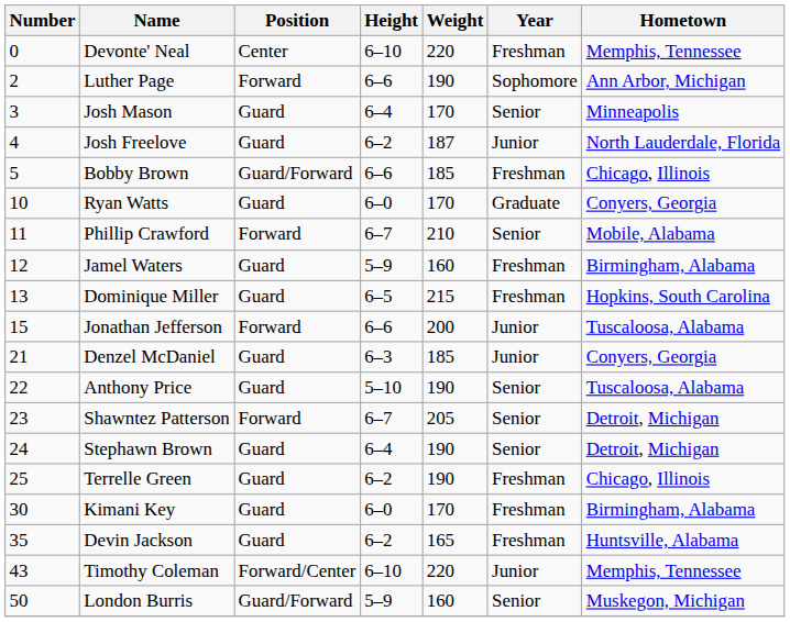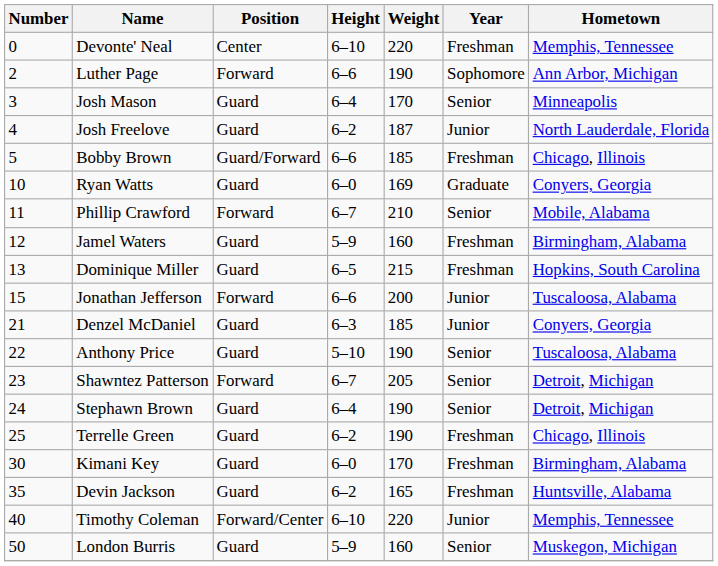 <table class="wikitable" style="font-size: 95%;">
 <tr>
 <th>Number</th>
 <th>Name</th>
 <th>Position</th>
 <th>Height</th>
 <th>Weight</th>
 <th>Year</th>
 <th>Hometown</th>
 </tr>
 <tr>
 <td>0</td>
 <td>Devonte' Neal</td>
 <td>Center</td>
 <td>6–10</td>
 <td>220</td>
 <td>Freshman</td>
 <td><a href='#'>Memphis, Tennessee</a></td>
 </tr>
 <tr>
 <td>2</td>
 <td>Luther Page</td>
 <td>Forward</td>
 <td>6–6</td>
 <td>190</td>
 <td>Sophomore</td>
 <td><a href='#'>Ann Arbor, Michigan</a></td>
 </tr>
 <tr>
 <td>3</td>
 <td>Josh Mason</td>
 <td>Guard</td>
 <td>6–4</td>
 <td>170</td>
 <td>Senior</td>
 <td><a href='#'>Minneapolis</a></td>
 </tr>
 <tr>
 <td>4</td>
 <td>Josh Freelove</td>
 <td>Guard</td>
 <td>6–2</td>
 <td>187</td>
 <td>Junior</td>
 <td><a href='#'>North Lauderdale, Florida</a></td>
 </tr>
 <tr>
 <td>5</td>
 <td>Bobby Brown</td>
 <td>Guard/Forward</td>
 <td>6–6</td>
 <td>185</td>
 <td>Freshman</td>
 <td><a href='#'>Chicago</a>, <a href='#'>Illinois</a></td>
 </tr>
 <tr>
 <td>10</td>
 <td>Ryan Watts</td>
 <td>Guard</td>
 <td>6–0</td>
-<td>170</td>
+<td>169</td>
 <td>Graduate</td>
 <td><a href='#'>Conyers, Georgia</a></td>
 </tr>
 <tr>
 <td>11</td>
 <td>Phillip Crawford</td>
 <td>Forward</td>
 <td>6–7</td>
 <td>210</td>
 <td>Senior</td>
 <td><a href='#'>Mobile, Alabama</a></td>
 </tr>
 <tr>
 <td>12</td>
 <td>Jamel Waters</td>
 <td>Guard</td>
 <td>5–9</td>
 <td>160</td>
 <td>Freshman</td>
 <td><a href='#'>Birmingham, Alabama</a></td>
 </tr>
 <tr>
 <td>13</td>
 <td>Dominique Miller</td>
 <td>Guard</td>
 <td>6–5</td>
 <td>215</td>
 <td>Freshman</td>
 <td><a href='#'>Hopkins, South Carolina</a></td>
 </tr>
 <tr>
 <td>15</td>
 <td>Jonathan Jefferson</td>
 <td>Forward</td>
 <td>6–6</td>
 <td>200</td>
 <td>Junior</td>
 <td><a href='#'>Tuscaloosa, Alabama</a></td>
 </tr>
 <tr>
 <td>21</td>
 <td>Denzel McDaniel</td>
 <td>Guard</td>
 <td>6–3</td>
 <td>185</td>
 <td>Junior</td>
 <td><a href='#'>Conyers, Georgia</a></td>
 </tr>
 <tr>
 <td>22</td>
 <td>Anthony Price</td>
 <td>Guard</td>
 <td>5–10</td>
 <td>190</td>
 <td>Senior</td>
 <td><a href='#'>Tuscaloosa, Alabama</a></td>
 </tr>
 <tr>
 <td>23</td>
 <td>Shawntez Patterson</td>
 <td>Forward</td>
 <td>6–7</td>
 <td>205</td>
 <td>Senior</td>
 <td><a href='#'>Detroit</a>, <a href='#'>Michigan</a></td>
 </tr>
 <tr>
 <td>24</td>
 <td>Stephawn Brown</td>
 <td>Guard</td>
 <td>6–4</td>
 <td>190</td>
 <td>Senior</td>
 <td><a href='#'>Detroit</a>, <a href='#'>Michigan</a></td>
 </tr>
 <tr>
 <td>25</td>
 <td>Terrelle Green</td>
 <td>Guard</td>
 <td>6–2</td>
 <td>190</td>
 <td>Freshman</td>
 <td><a href='#'>Chicago</a>, <a href='#'>Illinois</a></td>
 </tr>
 <tr>
 <td>30</td>
 <td>Kimani Key</td>
 <td>Guard</td>
 <td>6–0</td>
 <td>170</td>
 <td>Freshman</td>
 <td><a href='#'>Birmingham, Alabama</a></td>
 </tr>
 <tr>
 <td>35</td>
 <td>Devin Jackson</td>
 <td>Guard</td>
 <td>6–2</td>
 <td>165</td>
 <td>Freshman</td>
 <td><a href='#'>Huntsville, Alabama</a></td>
 </tr>
 <tr>
-<td>43</td>
+<td>40</td>
 <td>Timothy Coleman</td>
 <td>Forward/Center</td>
 <td>6–10</td>
 <td>220</td>
 <td>Junior</td>
 <td><a href='#'>Memphis, Tennessee</a></td>
 </tr>
 <tr>
 <td>50</td>
 <td>London Burris</td>
-<td>Guard/Forward</td>
+<td>Guard</td>
 <td>5–9</td>
 <td>160</td>
 <td>Senior</td>
 <td><a href='#'>Muskegon, Michigan</a></td>
 </tr>
 <tr>
 </tr>
 </table>
